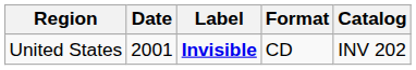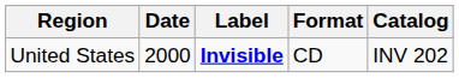 <table class="wikitable">
 <tr>
 <th>Region</th>
 <th>Date</th>
 <th>Label</th>
 <th>Format</th>
 <th>Catalog</th>
 </tr>
 <tr>
 <td>United States</td>
-<td>2001</td>
+<td>2000</td>
 <td><strong><a href='#'>Invisible</a></strong></td>
 <td>CD</td>
 <td>INV 202</td>
 </tr>
 </table>
